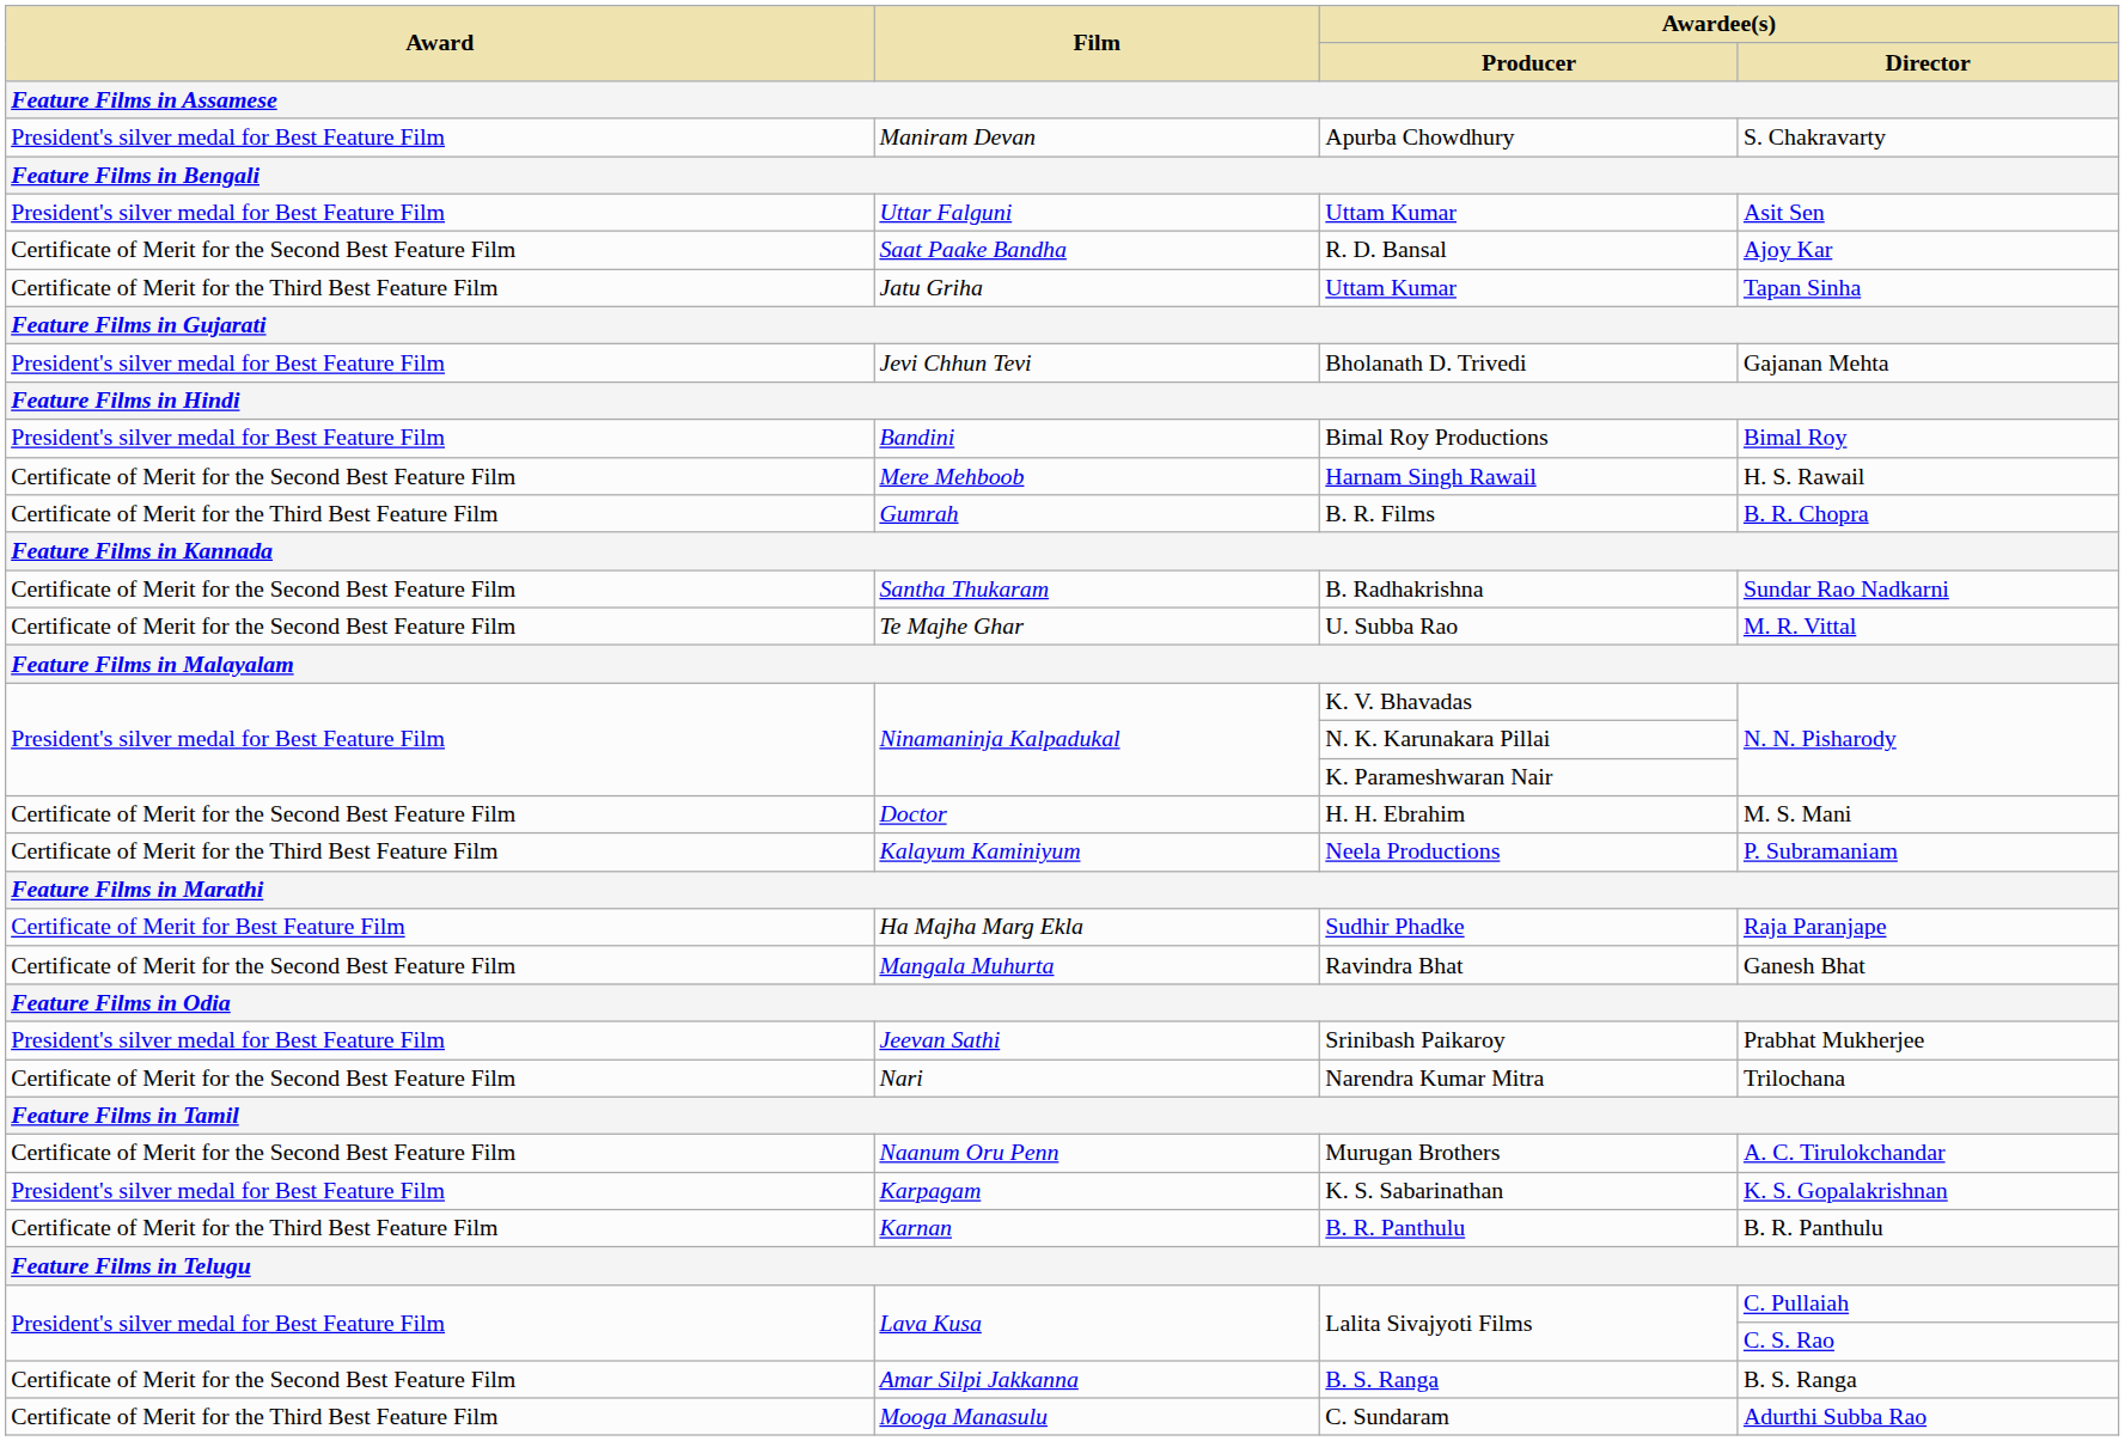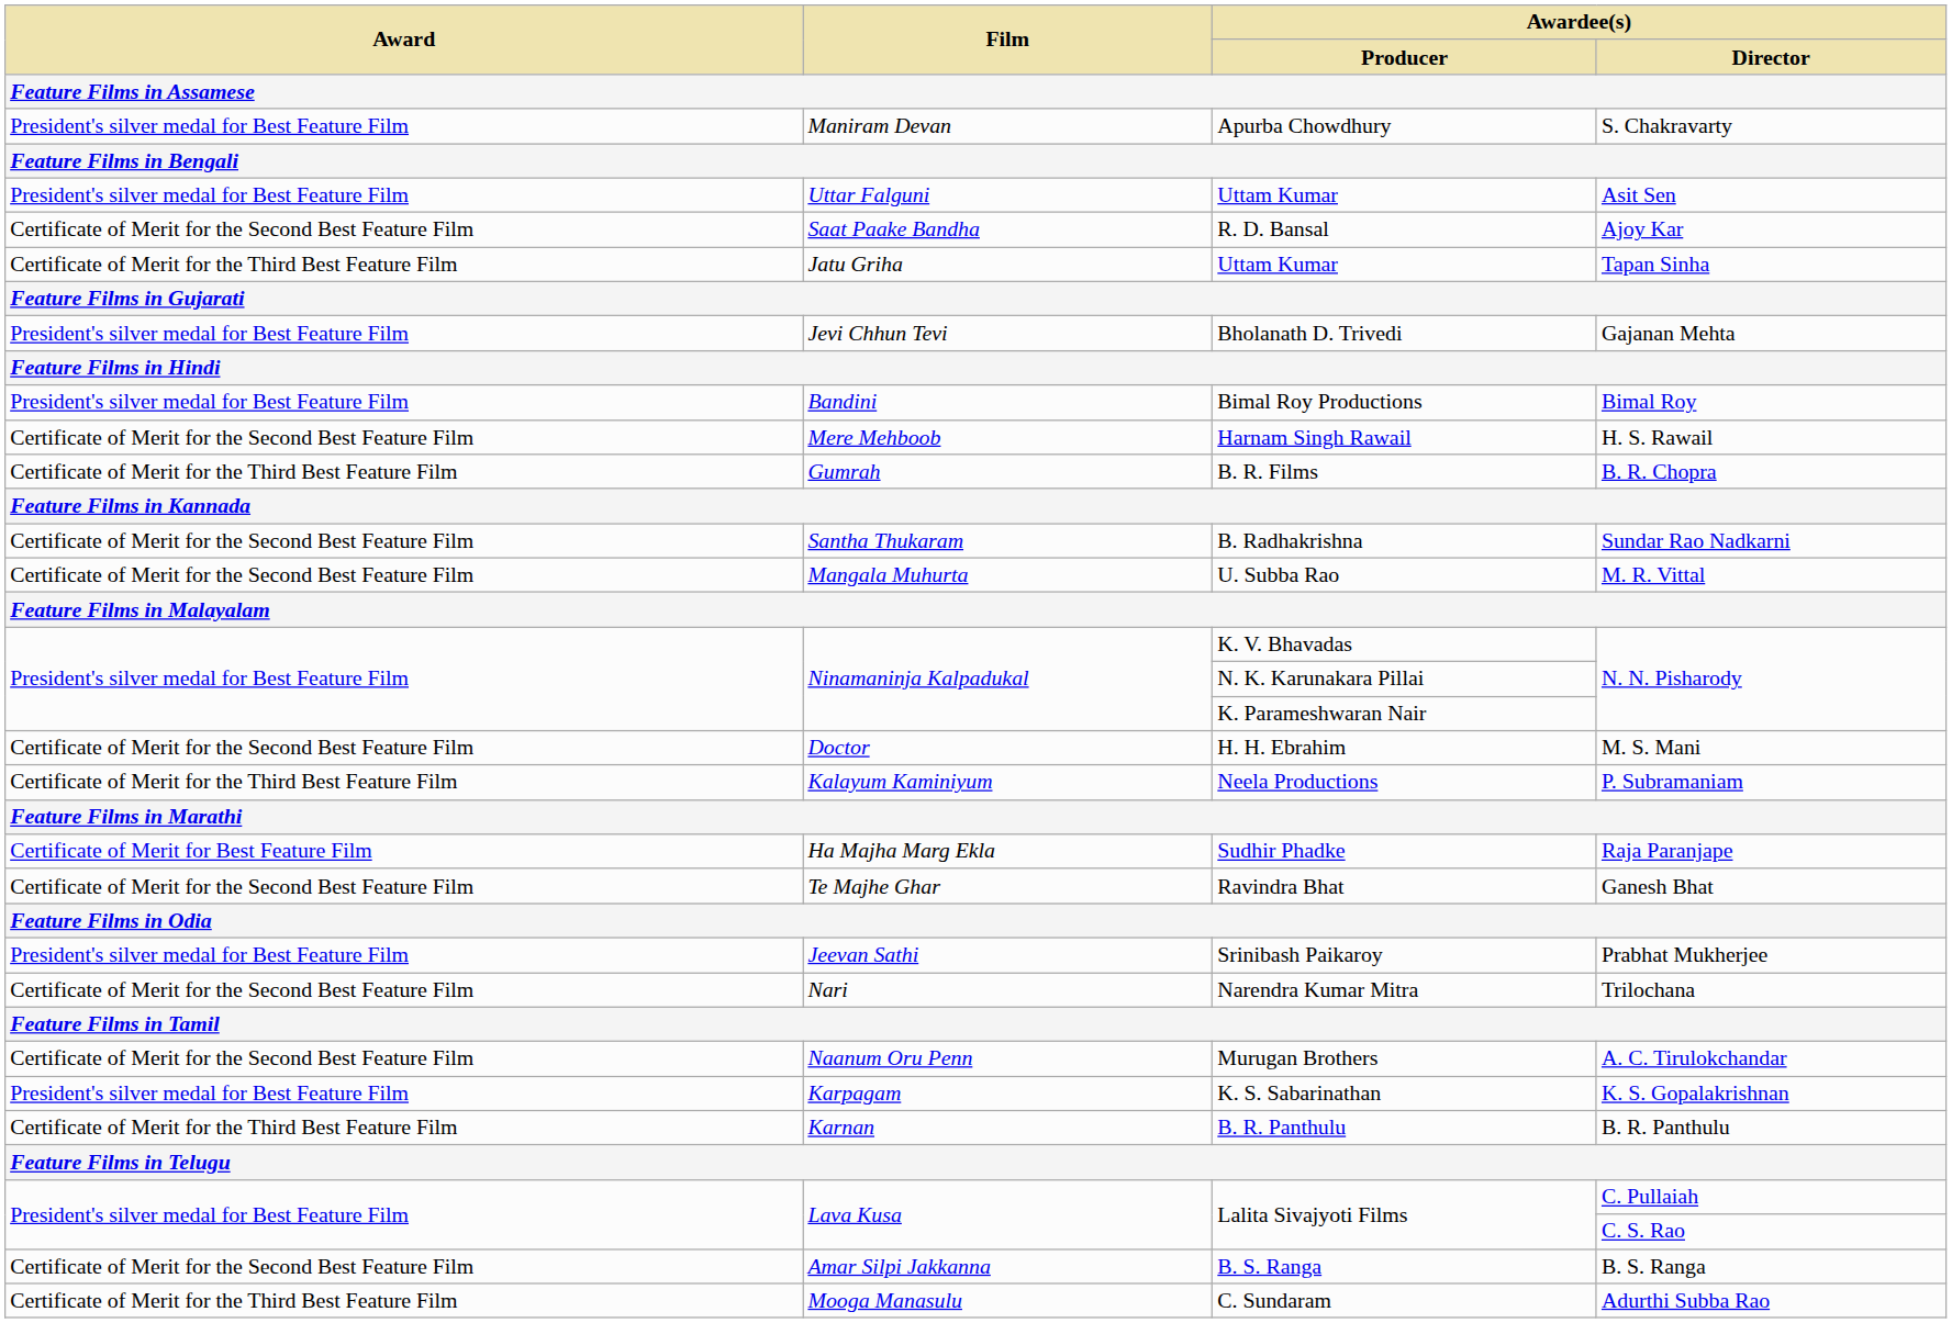 <table class="wikitable sortable" style="width:90%">
 <tr>
 <th scope="col" rowspan="2" style="background-color:#EFE4B0;width:37%">Award</th>
 <th scope="col" rowspan="2" style="background-color:#EFE4B0;width:19%">Film</th>
 <th scope="col" colspan="2" style="background-color:#EFE4B0;width:34%">Awardee(s)</th>
 </tr>
 <tr>
 <th scope="col" style="background-color:#EFE4B0;">Producer</th>
 <th scope="col" style="background-color:#EFE4B0;">Director</th>
 </tr>
 <tr style="background-color:#F4F4F4">
 <td colspan="4"><strong><em><a href='#'>Feature Films in Assamese</a></em></strong></td>
 </tr>
 <tr style="background-color:#FCFCFC">
 <td><a href='#'>President's silver medal for Best Feature Film</a></td>
 <td><em>Maniram Devan</em></td>
 <td>Apurba Chowdhury</td>
 <td>S. Chakravarty</td>
 </tr>
 <tr style="background-color:#F4F4F4">
 <td colspan="4"><strong><em><a href='#'>Feature Films in Bengali</a></em></strong></td>
 </tr>
 <tr style="background-color:#FCFCFC">
 <td><a href='#'>President's silver medal for Best Feature Film</a></td>
 <td><em><a href='#'>Uttar Falguni</a></em></td>
 <td><a href='#'>Uttam Kumar</a></td>
 <td><a href='#'>Asit Sen</a></td>
 </tr>
 <tr style="background-color:#FCFCFC">
 <td>Certificate of Merit for the Second Best Feature Film</td>
 <td><em><a href='#'>Saat Paake Bandha</a></em></td>
 <td>R. D. Bansal</td>
 <td><a href='#'>Ajoy Kar</a></td>
 </tr>
 <tr style="background-color:#FCFCFC">
 <td>Certificate of Merit for the Third Best Feature Film</td>
 <td><em>Jatu Griha</em></td>
 <td><a href='#'>Uttam Kumar</a></td>
 <td><a href='#'>Tapan Sinha</a></td>
 </tr>
 <tr style="background-color:#F4F4F4">
 <td colspan="4"><strong><em><a href='#'>Feature Films in Gujarati</a></em></strong></td>
 </tr>
 <tr style="background-color:#FCFCFC">
 <td><a href='#'>President's silver medal for Best Feature Film</a></td>
 <td><em>Jevi Chhun Tevi</em></td>
 <td>Bholanath D. Trivedi</td>
 <td>Gajanan Mehta</td>
 </tr>
 <tr style="background-color:#F4F4F4">
 <td colspan="4"><strong><em><a href='#'>Feature Films in Hindi</a></em></strong></td>
 </tr>
 <tr style="background-color:#FCFCFC">
 <td><a href='#'>President's silver medal for Best Feature Film</a></td>
 <td><em><a href='#'>Bandini</a></em></td>
 <td>Bimal Roy Productions</td>
 <td><a href='#'>Bimal Roy</a></td>
 </tr>
 <tr style="background-color:#FCFCFC">
 <td>Certificate of Merit for the Second Best Feature Film</td>
 <td><em><a href='#'>Mere Mehboob</a></em></td>
 <td><a href='#'>Harnam Singh Rawail</a></td>
 <td>H. S. Rawail</td>
 </tr>
 <tr style="background-color:#FCFCFC">
 <td>Certificate of Merit for the Third Best Feature Film</td>
 <td><em><a href='#'>Gumrah</a></em></td>
 <td>B. R. Films</td>
 <td><a href='#'>B. R. Chopra</a></td>
 </tr>
 <tr style="background-color:#F4F4F4">
 <td colspan="4"><strong><em><a href='#'>Feature Films in Kannada</a></em></strong></td>
 </tr>
 <tr style="background-color:#FCFCFC">
 <td>Certificate of Merit for the Second Best Feature Film</td>
 <td><em><a href='#'>Santha Thukaram</a></em></td>
 <td>B. Radhakrishna</td>
 <td><a href='#'>Sundar Rao Nadkarni</a></td>
 </tr>
 <tr style="background-color:#FCFCFC">
 <td>Certificate of Merit for the Second Best Feature Film</td>
-<td><em>Te Majhe Ghar</em></td>
+<td><em><a href='#'>Mangala Muhurta</a></em></td>
 <td>U. Subba Rao</td>
 <td><a href='#'>M. R. Vittal</a></td>
 </tr>
 <tr style="background-color:#F4F4F4">
 <td colspan="4"><strong><em><a href='#'>Feature Films in Malayalam</a></em></strong></td>
 </tr>
 <tr style="background-color:#FCFCFC">
 <td rowspan="3"><a href='#'>President's silver medal for Best Feature Film</a></td>
 <td rowspan="3"><em><a href='#'>Ninamaninja Kalpadukal</a></em></td>
 <td>K. V. Bhavadas</td>
 <td rowspan="3"><a href='#'>N. N. Pisharody</a></td>
 </tr>
 <tr style="background-color:#FCFCFC">
 <td>N. K. Karunakara Pillai</td>
 </tr>
 <tr style="background-color:#FCFCFC">
 <td>K. Parameshwaran Nair</td>
 </tr>
 <tr style="background-color:#FCFCFC">
 <td>Certificate of Merit for the Second Best Feature Film</td>
 <td><em><a href='#'>Doctor</a></em></td>
 <td>H. H. Ebrahim</td>
 <td>M. S. Mani</td>
 </tr>
 <tr style="background-color:#FCFCFC">
 <td>Certificate of Merit for the Third Best Feature Film</td>
 <td><em><a href='#'>Kalayum Kaminiyum</a></em></td>
 <td><a href='#'>Neela Productions</a></td>
 <td><a href='#'>P. Subramaniam</a></td>
 </tr>
 <tr style="background-color:#F4F4F4">
 <td colspan="4"><strong><em><a href='#'>Feature Films in Marathi</a></em></strong></td>
 </tr>
 <tr style="background-color:#FCFCFC">
 <td><a href='#'>Certificate of Merit for Best Feature Film</a></td>
 <td><em>Ha Majha Marg Ekla</em></td>
 <td><a href='#'>Sudhir Phadke</a></td>
 <td><a href='#'>Raja Paranjape</a></td>
 </tr>
 <tr style="background-color:#FCFCFC">
 <td>Certificate of Merit for the Second Best Feature Film</td>
-<td><em><a href='#'>Mangala Muhurta</a></em></td>
+<td><em>Te Majhe Ghar</em></td>
 <td>Ravindra Bhat</td>
 <td>Ganesh Bhat</td>
 </tr>
 <tr style="background-color:#F4F4F4">
 <td colspan="4"><strong><em><a href='#'>Feature Films in Odia</a></em></strong></td>
 </tr>
 <tr style="background-color:#FCFCFC">
 <td><a href='#'>President's silver medal for Best Feature Film</a></td>
 <td><em><a href='#'>Jeevan Sathi</a></em></td>
 <td>Srinibash Paikaroy</td>
 <td>Prabhat Mukherjee</td>
 </tr>
 <tr style="background-color:#FCFCFC">
 <td>Certificate of Merit for the Second Best Feature Film</td>
 <td><em>Nari</em></td>
 <td>Narendra Kumar Mitra</td>
 <td>Trilochana</td>
 </tr>
 <tr style="background-color:#F4F4F4">
 <td colspan="4"><strong><em><a href='#'>Feature Films in Tamil</a></em></strong></td>
 </tr>
 <tr style="background-color:#FCFCFC">
 <td>Certificate of Merit for the Second Best Feature Film</td>
 <td><em><a href='#'>Naanum Oru Penn</a></em></td>
 <td>Murugan Brothers</td>
 <td><a href='#'>A. C. Tirulokchandar</a></td>
 </tr>
 <tr style="background-color:#FCFCFC">
 <td><a href='#'>President's silver medal for Best Feature Film</a></td>
 <td><em><a href='#'>Karpagam</a></em></td>
 <td>K. S. Sabarinathan</td>
 <td><a href='#'>K. S. Gopalakrishnan</a></td>
 </tr>
 <tr style="background-color:#FCFCFC">
 <td>Certificate of Merit for the Third Best Feature Film</td>
 <td><em><a href='#'>Karnan</a></em></td>
 <td><a href='#'>B. R. Panthulu</a></td>
 <td>B. R. Panthulu</td>
 </tr>
 <tr style="background-color:#F4F4F4">
 <td colspan="4"><strong><em><a href='#'>Feature Films in Telugu</a></em></strong></td>
 </tr>
 <tr style="background-color:#FCFCFC">
 <td rowspan="2"><a href='#'>President's silver medal for Best Feature Film</a></td>
 <td rowspan="2"><em><a href='#'>Lava Kusa</a></em></td>
 <td rowspan="2">Lalita Sivajyoti Films</td>
 <td><a href='#'>C. Pullaiah</a></td>
 </tr>
 <tr style="background-color:#FCFCFC">
 <td><a href='#'>C. S. Rao</a></td>
 </tr>
 <tr style="background-color:#FCFCFC">
 <td>Certificate of Merit for the Second Best Feature Film</td>
 <td><em><a href='#'>Amar Silpi Jakkanna</a></em></td>
 <td><a href='#'>B. S. Ranga</a></td>
 <td>B. S. Ranga</td>
 </tr>
 <tr style="background-color:#FCFCFC">
 <td>Certificate of Merit for the Third Best Feature Film</td>
 <td><em><a href='#'>Mooga Manasulu</a></em></td>
 <td>C. Sundaram</td>
 <td><a href='#'>Adurthi Subba Rao</a></td>
 </tr>
 </table>
